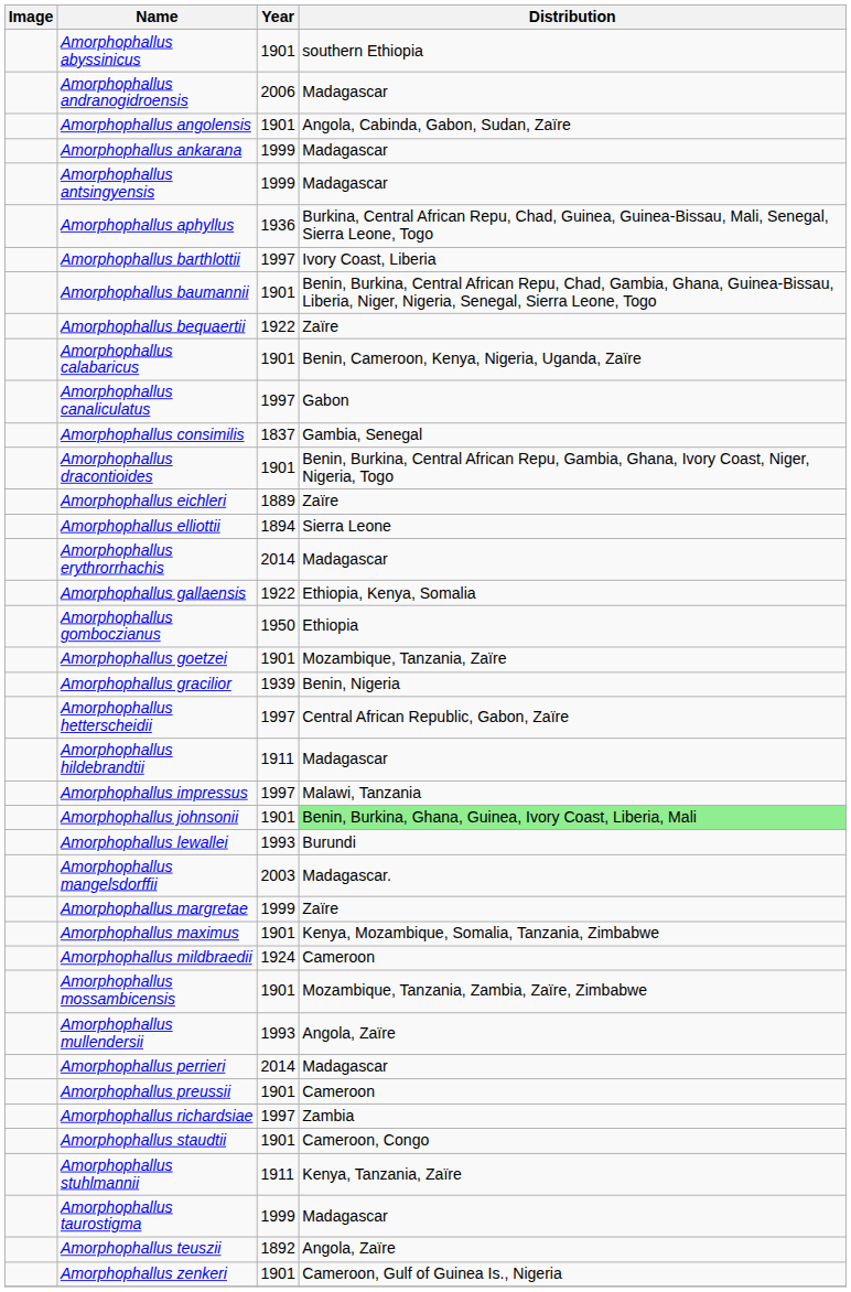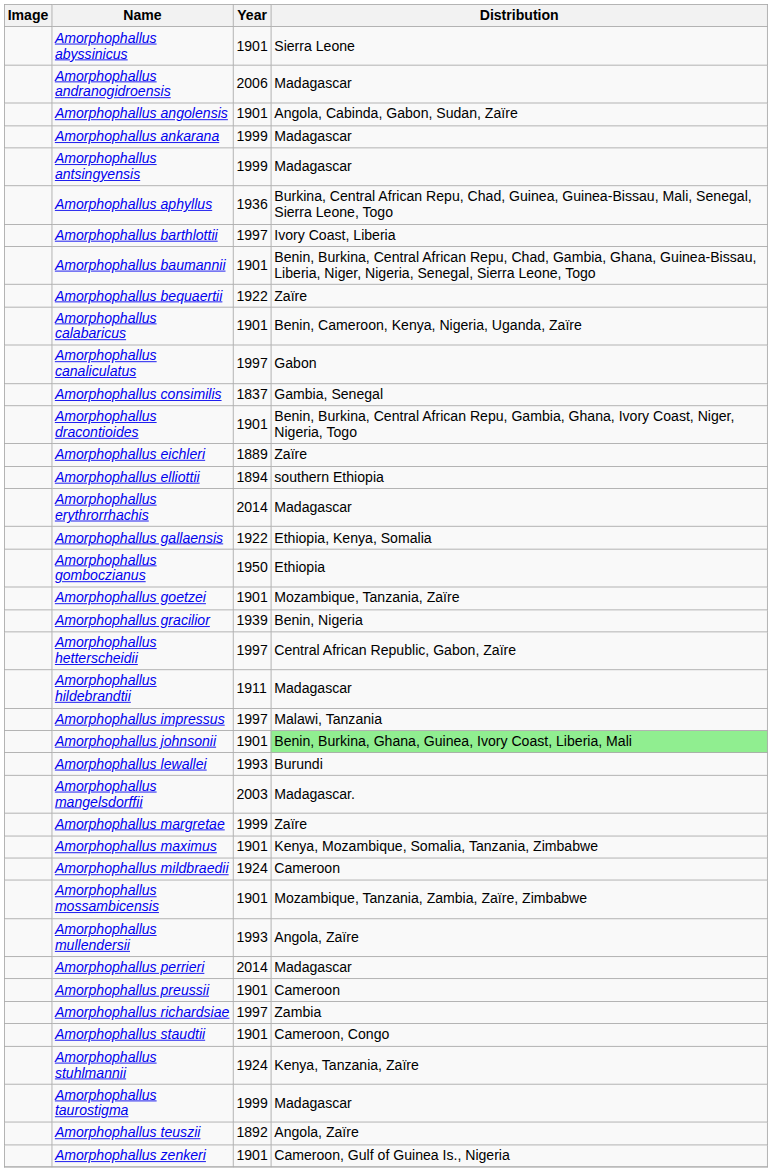 <table class="wikitable sortable collapsible">
 <tr>
 <th>Image</th>
 <th>Name</th>
 <th>Year</th>
 <th>Distribution</th>
 </tr>
 <tr>
 <td></td>
 <td><em><a href='#'>Amorphophallus abyssinicus</a></em> </td>
 <td>1901</td>
-<td>southern Ethiopia</td>
+<td>Sierra Leone</td>
 </tr>
 <tr>
 <td></td>
 <td><em><a href='#'>Amorphophallus andranogidroensis</a></em> </td>
 <td>2006</td>
 <td>Madagascar</td>
 </tr>
 <tr>
 <td></td>
 <td><em><a href='#'>Amorphophallus angolensis</a></em> </td>
 <td>1901</td>
 <td>Angola, Cabinda, Gabon, Sudan, Zaïre</td>
 </tr>
 <tr>
 <td></td>
 <td><em><a href='#'>Amorphophallus ankarana</a></em> </td>
 <td>1999</td>
 <td>Madagascar</td>
 </tr>
 <tr>
 <td></td>
 <td><em><a href='#'>Amorphophallus antsingyensis</a></em> </td>
 <td>1999</td>
 <td>Madagascar</td>
 </tr>
 <tr>
 <td></td>
 <td><em><a href='#'>Amorphophallus aphyllus</a></em> </td>
 <td>1936</td>
 <td>Burkina, Central African Repu, Chad, Guinea, Guinea-Bissau, Mali, Senegal, Sierra Leone, Togo</td>
 </tr>
 <tr>
 <td></td>
 <td><em><a href='#'>Amorphophallus barthlottii</a></em> </td>
 <td>1997</td>
 <td>Ivory Coast, Liberia</td>
 </tr>
 <tr>
 <td></td>
 <td><em><a href='#'>Amorphophallus baumannii</a></em> </td>
 <td>1901</td>
 <td>Benin, Burkina, Central African Repu, Chad, Gambia, Ghana, Guinea-Bissau, Liberia, Niger, Nigeria, Senegal, Sierra Leone, Togo</td>
 </tr>
 <tr>
 <td></td>
 <td><em><a href='#'>Amorphophallus bequaertii</a></em> </td>
 <td>1922</td>
 <td>Zaïre</td>
 </tr>
 <tr>
 <td></td>
 <td><em><a href='#'>Amorphophallus calabaricus</a></em> </td>
 <td>1901</td>
 <td>Benin, Cameroon, Kenya, Nigeria, Uganda, Zaïre</td>
 </tr>
 <tr>
 <td></td>
 <td><em><a href='#'>Amorphophallus canaliculatus</a></em> </td>
 <td>1997</td>
 <td>Gabon</td>
 </tr>
 <tr>
 <td></td>
 <td><em><a href='#'>Amorphophallus consimilis</a></em> </td>
 <td>1837</td>
 <td>Gambia, Senegal</td>
 </tr>
 <tr>
 <td></td>
 <td><em><a href='#'>Amorphophallus dracontioides</a></em> </td>
 <td>1901</td>
 <td>Benin, Burkina, Central African Repu, Gambia, Ghana, Ivory Coast, Niger, Nigeria, Togo</td>
 </tr>
 <tr>
 <td></td>
 <td><em><a href='#'>Amorphophallus eichleri</a></em> </td>
 <td>1889</td>
 <td>Zaïre</td>
 </tr>
 <tr>
 <td></td>
 <td><em><a href='#'>Amorphophallus elliottii</a></em> </td>
 <td>1894</td>
-<td>Sierra Leone</td>
+<td>southern Ethiopia</td>
 </tr>
 <tr>
 <td></td>
 <td><em><a href='#'>Amorphophallus erythrorrhachis</a></em> </td>
 <td>2014</td>
 <td>Madagascar</td>
 </tr>
 <tr>
 <td></td>
 <td><em><a href='#'>Amorphophallus gallaensis</a></em> </td>
 <td>1922</td>
 <td>Ethiopia, Kenya, Somalia</td>
 </tr>
 <tr>
 <td></td>
 <td><em><a href='#'>Amorphophallus gomboczianus</a></em> </td>
 <td>1950</td>
 <td>Ethiopia</td>
 </tr>
 <tr>
 <td></td>
 <td><em><a href='#'>Amorphophallus goetzei</a></em> </td>
 <td>1901</td>
 <td>Mozambique, Tanzania, Zaïre</td>
 </tr>
 <tr>
 <td></td>
 <td><em><a href='#'>Amorphophallus gracilior</a></em> </td>
 <td>1939</td>
 <td>Benin, Nigeria</td>
 </tr>
 <tr>
 <td></td>
 <td><em><a href='#'>Amorphophallus hetterscheidii</a></em> </td>
 <td>1997</td>
 <td>Central African Republic, Gabon, Zaïre</td>
 </tr>
 <tr>
 <td></td>
 <td><em><a href='#'>Amorphophallus hildebrandtii</a></em> </td>
 <td>1911</td>
 <td>Madagascar</td>
 </tr>
 <tr>
 <td></td>
 <td><em><a href='#'>Amorphophallus impressus</a></em> </td>
 <td>1997</td>
 <td>Malawi, Tanzania</td>
 </tr>
 <tr>
 <td></td>
 <td><em><a href='#'>Amorphophallus johnsonii</a></em> </td>
 <td>1901</td>
 <td style="background: lightgreen;">Benin, Burkina, Ghana, Guinea, Ivory Coast, Liberia, Mali</td>
 </tr>
 <tr>
 <td></td>
 <td><em><a href='#'>Amorphophallus lewallei</a></em> </td>
 <td>1993</td>
 <td>Burundi</td>
 </tr>
 <tr>
 <td></td>
 <td><em><a href='#'>Amorphophallus mangelsdorffii</a></em> </td>
 <td>2003</td>
 <td>Madagascar.</td>
 </tr>
 <tr>
 <td></td>
 <td><em><a href='#'>Amorphophallus margretae</a></em> </td>
 <td>1999</td>
 <td>Zaïre</td>
 </tr>
 <tr>
 <td></td>
 <td><em><a href='#'>Amorphophallus maximus</a></em> </td>
 <td>1901</td>
 <td>Kenya, Mozambique, Somalia, Tanzania, Zimbabwe</td>
 </tr>
 <tr>
 <td></td>
 <td><em><a href='#'>Amorphophallus mildbraedii</a></em> </td>
 <td>1924</td>
 <td>Cameroon</td>
 </tr>
 <tr>
 <td></td>
 <td><em><a href='#'>Amorphophallus mossambicensis</a></em> </td>
 <td>1901</td>
 <td>Mozambique, Tanzania, Zambia, Zaïre, Zimbabwe</td>
 </tr>
 <tr>
 <td></td>
 <td><em><a href='#'>Amorphophallus mullendersii</a></em> </td>
 <td>1993</td>
 <td>Angola, Zaïre</td>
 </tr>
 <tr>
 <td></td>
 <td><em><a href='#'>Amorphophallus perrieri</a></em> </td>
 <td>2014</td>
 <td>Madagascar</td>
 </tr>
 <tr>
 <td></td>
 <td><em><a href='#'>Amorphophallus preussii</a></em> </td>
 <td>1901</td>
 <td>Cameroon</td>
 </tr>
 <tr>
 <td></td>
 <td><em><a href='#'>Amorphophallus richardsiae</a></em> </td>
 <td>1997</td>
 <td>Zambia</td>
 </tr>
 <tr>
 <td></td>
 <td><em><a href='#'>Amorphophallus staudtii</a></em></td>
 <td>1901</td>
 <td>Cameroon, Congo</td>
 </tr>
 <tr>
 <td></td>
 <td><em><a href='#'>Amorphophallus stuhlmannii</a></em> </td>
-<td>1911</td>
+<td>1924</td>
 <td>Kenya, Tanzania, Zaïre</td>
 </tr>
 <tr>
 <td></td>
 <td><em><a href='#'>Amorphophallus taurostigma</a></em> </td>
 <td>1999</td>
 <td>Madagascar</td>
 </tr>
 <tr>
 <td></td>
 <td><em><a href='#'>Amorphophallus teuszii</a></em> </td>
 <td>1892</td>
 <td>Angola, Zaïre</td>
 </tr>
 <tr>
 <td></td>
 <td><em><a href='#'>Amorphophallus zenkeri</a></em> </td>
 <td>1901</td>
 <td>Cameroon, Gulf of Guinea Is., Nigeria</td>
 </tr>
 <tr>
 </tr>
 </table>
